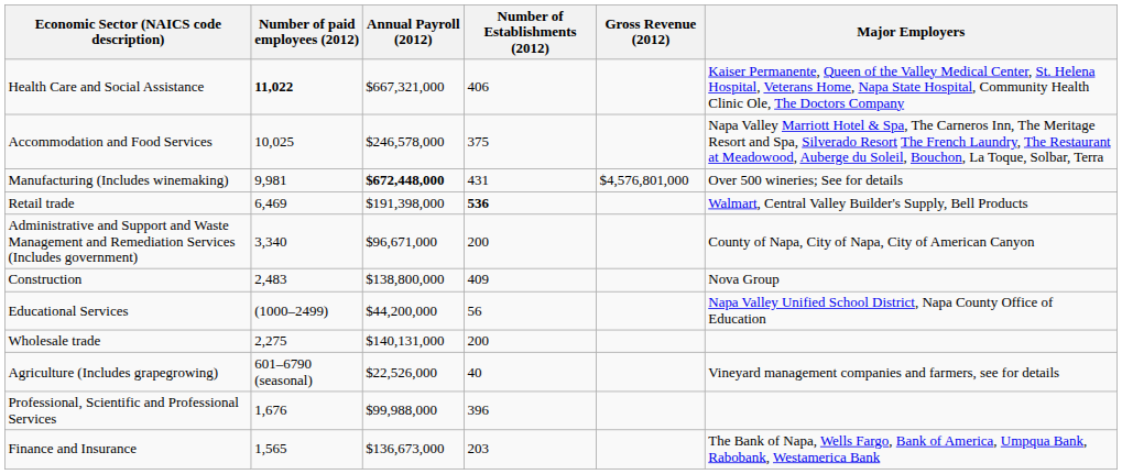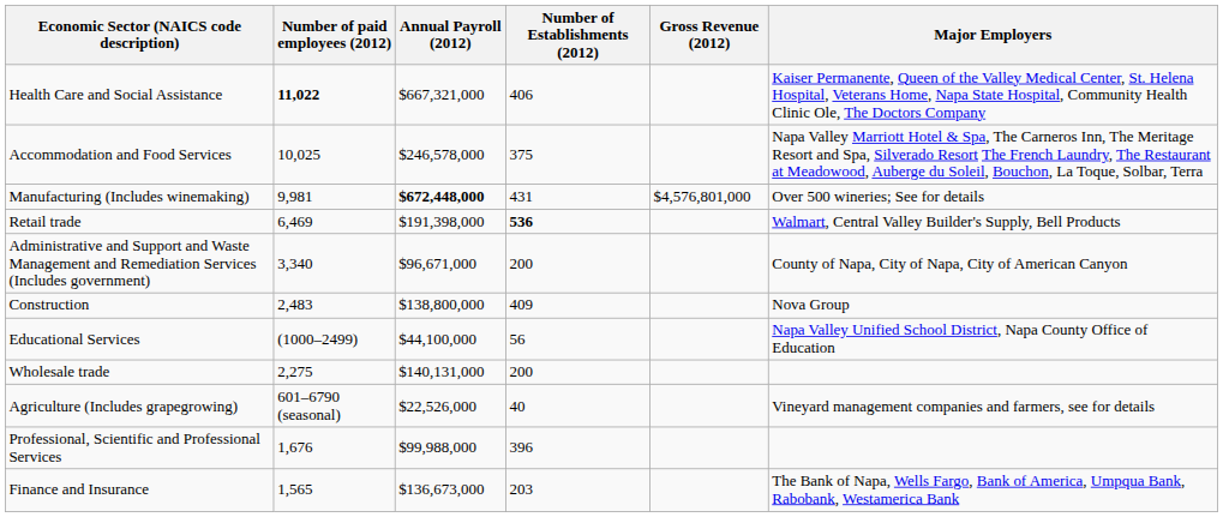 <table class="wikitable">
 <tr>
 <th>Economic Sector (NAICS code description)</th>
 <th>Number of paid employees (2012)</th>
 <th>Annual Payroll (2012)</th>
 <th>Number of Establishments (2012)</th>
 <th>Gross Revenue (2012)</th>
 <th>Major Employers</th>
 </tr>
 <tr>
 <td>Health Care and Social Assistance</td>
 <td><strong>11,022</strong></td>
 <td>$667,321,000</td>
 <td>406</td>
 <td></td>
 <td><a href='#'>Kaiser Permanente</a>, <a href='#'>Queen of the Valley Medical Center</a>, <a href='#'>St. Helena Hospital</a>, <a href='#'>Veterans Home</a>, <a href='#'>Napa State Hospital</a>, Community Health Clinic Ole, <a href='#'>The Doctors Company</a></td>
 </tr>
 <tr>
 <td>Accommodation and Food Services</td>
 <td>10,025</td>
 <td>$246,578,000</td>
 <td>375</td>
 <td></td>
 <td>Napa Valley <a href='#'>Marriott Hotel & Spa</a>, The Carneros Inn, The Meritage Resort and Spa, <a href='#'>Silverado Resort</a> <a href='#'>The French Laundry</a>, <a href='#'>The Restaurant at Meadowood</a>, <a href='#'>Auberge du Soleil</a>, <a href='#'>Bouchon</a>, La Toque, Solbar, Terra</td>
 </tr>
 <tr>
 <td>Manufacturing (Includes winemaking)</td>
 <td>9,981</td>
 <td><strong>$672,448,000</strong></td>
 <td>431</td>
 <td>$4,576,801,000</td>
 <td>Over 500 wineries; See  for details</td>
 </tr>
 <tr>
 <td>Retail trade</td>
 <td>6,469</td>
 <td>$191,398,000</td>
 <td><strong>536</strong></td>
 <td></td>
 <td><a href='#'>Walmart</a>, Central Valley Builder's Supply, Bell Products</td>
 </tr>
 <tr>
 <td>Administrative and Support and Waste Management and Remediation Services (Includes government)</td>
 <td>3,340</td>
 <td>$96,671,000</td>
 <td>200</td>
 <td></td>
 <td>County of Napa, City of Napa, City of American Canyon</td>
 </tr>
 <tr>
 <td>Construction</td>
 <td>2,483</td>
 <td>$138,800,000</td>
 <td>409</td>
 <td></td>
 <td>Nova Group</td>
 </tr>
 <tr>
 <td>Educational Services</td>
 <td>(1000–2499)</td>
-<td>$44,200,000</td>
+<td>$44,100,000</td>
 <td>56</td>
 <td></td>
 <td><a href='#'>Napa Valley Unified School District</a>, Napa County Office of Education</td>
 </tr>
 <tr>
 <td>Wholesale trade</td>
 <td>2,275</td>
 <td>$140,131,000</td>
 <td>200</td>
 <td></td>
 <td></td>
 </tr>
 <tr>
 <td>Agriculture (Includes grapegrowing)</td>
 <td>601–6790 (seasonal)</td>
 <td>$22,526,000</td>
 <td>40</td>
 <td></td>
 <td>Vineyard management companies and farmers, see  for details</td>
 </tr>
 <tr>
 <td>Professional, Scientific and Professional Services</td>
 <td>1,676</td>
 <td>$99,988,000</td>
 <td>396</td>
 <td></td>
 <td></td>
 </tr>
 <tr>
 <td>Finance and Insurance</td>
 <td>1,565</td>
 <td>$136,673,000</td>
 <td>203</td>
 <td></td>
 <td>The Bank of Napa, <a href='#'>Wells Fargo</a>, <a href='#'>Bank of America</a>, <a href='#'>Umpqua Bank</a>, <a href='#'>Rabobank</a>, <a href='#'>Westamerica Bank</a></td>
 </tr>
 </table>
